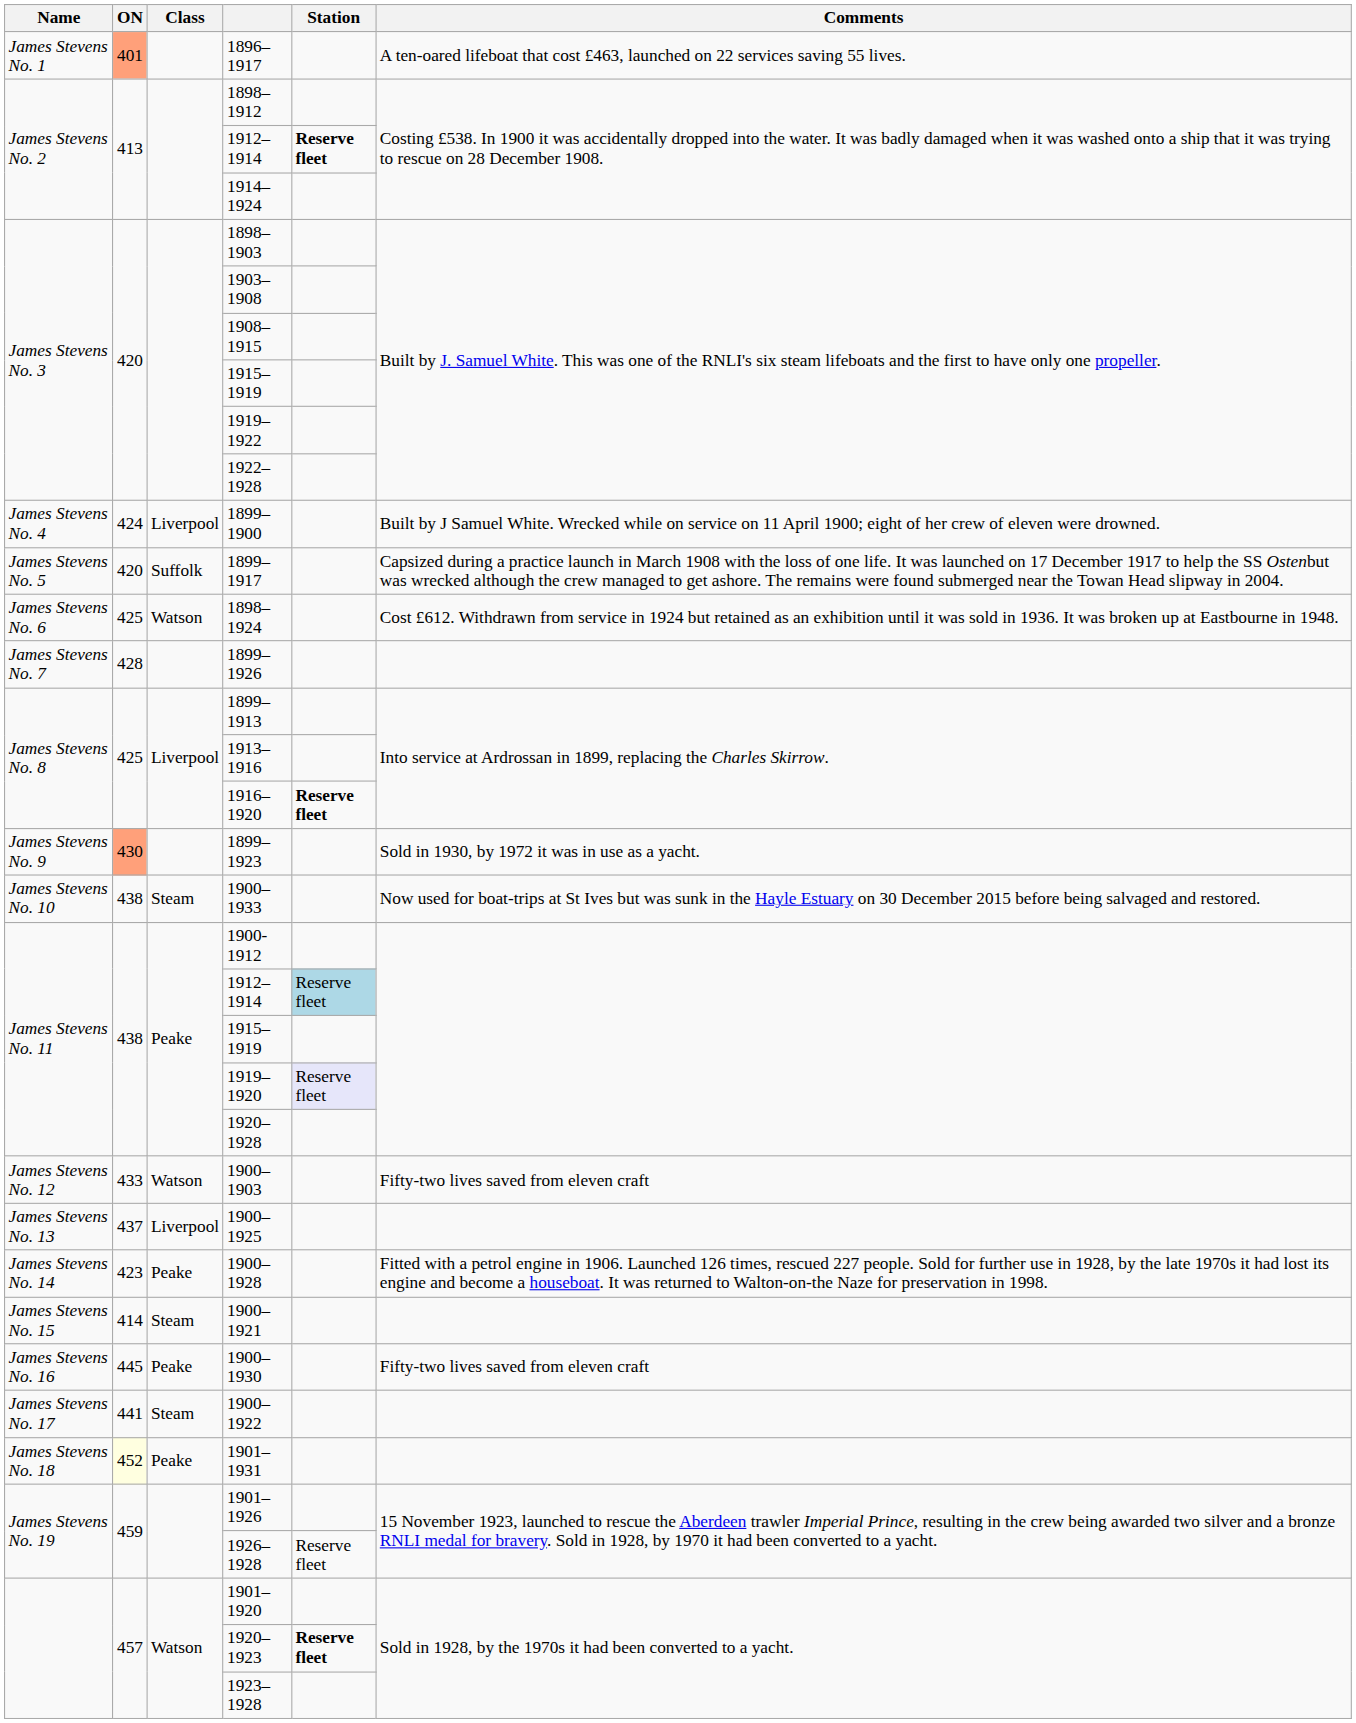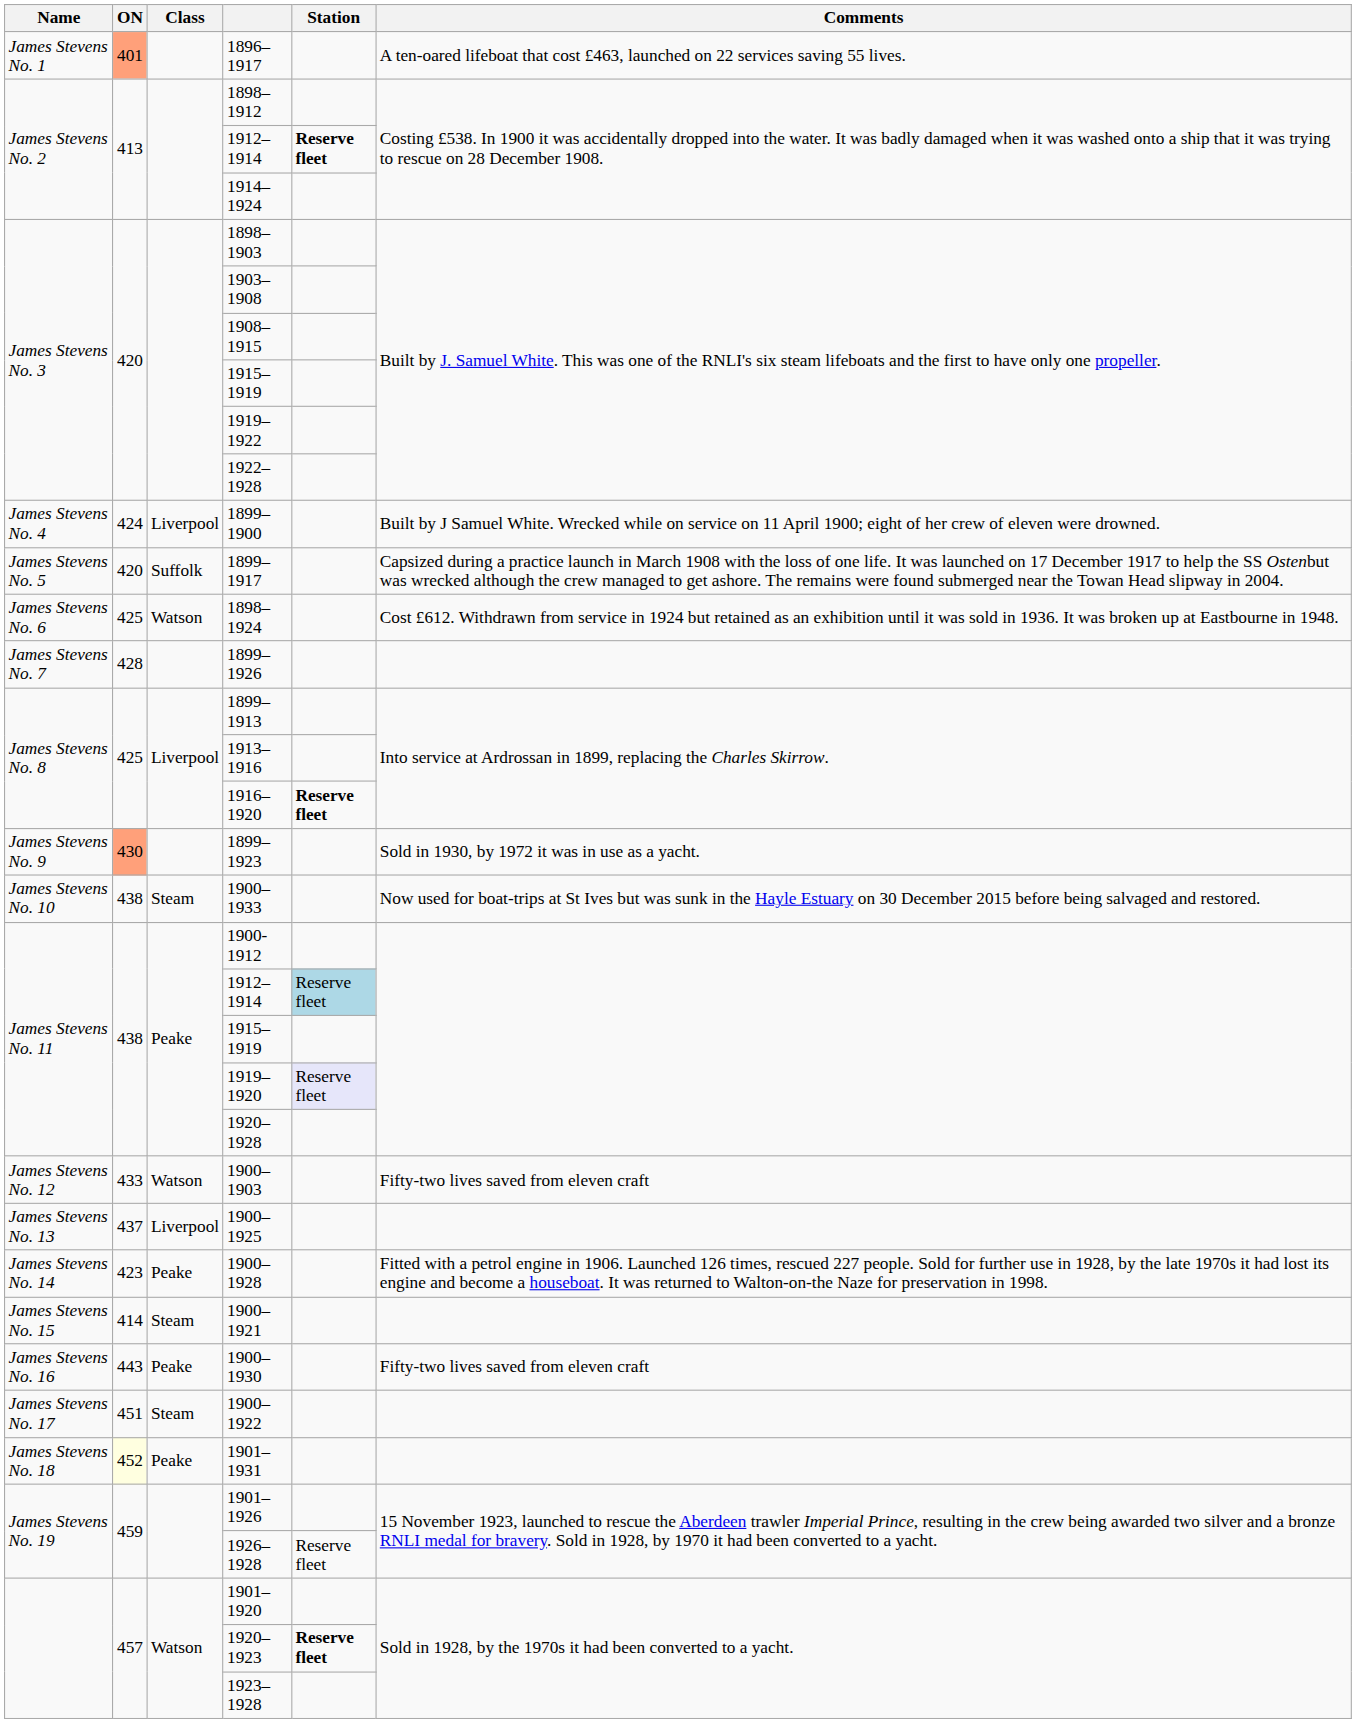 <table class="wikitable sortable">
 <tr>
 <th>Name</th>
 <th>ON</th>
 <th>Class</th>
 <th></th>
 <th>Station</th>
 <th class=unsortable>Comments</th>
 </tr>
 <tr>
 <td><em>James Stevens No. 1</em></td>
 <td style="background: lightsalmon;">401</td>
 <td></td>
 <td>1896–1917</td>
 <td></td>
 <td>A ten-oared lifeboat that cost £463, launched on 22 services saving 55 lives.</td>
 </tr>
 <tr>
 <td rowspan="3"><em>James Stevens No. 2</em></td>
 <td rowspan="3">413</td>
 <td rowspan="3"></td>
 <td>1898–1912</td>
 <td></td>
 <td rowspan="3">Costing £538. In 1900 it was accidentally dropped  into the water. It was badly damaged when it was washed onto a ship that it was trying to rescue on 28 December 1908.</td>
 </tr>
 <tr>
 <td>1912–1914</td>
 <td><strong>Reserve fleet</strong></td>
 </tr>
 <tr>
 <td>1914–1924</td>
 <td></td>
 </tr>
 <tr>
 <td rowspan="6" sortkey="03"><em>James Stevens No. 3</em></td>
 <td rowspan="6">420</td>
 <td rowspan="6"></td>
 <td>1898–1903</td>
 <td></td>
 <td rowspan="6">Built by <a href='#'>J. Samuel White</a>. This was one of the RNLI's six steam lifeboats and the first to have only one <a href='#'>propeller</a>.</td>
 </tr>
 <tr>
 <td>1903–1908</td>
 <td></td>
 </tr>
 <tr>
 <td>1908–1915</td>
 <td></td>
 </tr>
 <tr>
 <td>1915–1919</td>
 <td></td>
 </tr>
 <tr>
 <td>1919–1922</td>
 <td></td>
 </tr>
 <tr>
 <td>1922–1928</td>
 <td></td>
 </tr>
 <tr>
 <td><em>James Stevens No. 4</em></td>
 <td>424</td>
 <td>Liverpool</td>
 <td>1899–1900</td>
 <td></td>
 <td>Built by J Samuel White. Wrecked while on service on 11 April 1900; eight of her crew of eleven were drowned.</td>
 </tr>
 <tr>
 <td sortkey="05"><em>James Stevens No. 5</em></td>
 <td>420</td>
 <td> Suffolk</td>
 <td>1899–1917</td>
 <td></td>
 <td>Capsized during a practice launch in March 1908 with the loss of one life. It was launched on 17 December 1917 to help the SS <em>Osten</em>but was wrecked although the crew managed to get ashore. The remains were found submerged near the Towan Head slipway in 2004.</td>
 </tr>
 <tr>
 <td><em>James Stevens No. 6</em></td>
 <td>425</td>
 <td>Watson</td>
 <td>1898–1924</td>
 <td></td>
 <td>Cost £612. Withdrawn from service in 1924 but retained as an exhibition until it was sold in 1936. It was broken up at Eastbourne in 1948.</td>
 </tr>
 <tr>
 <td><em>James Stevens No. 7</em></td>
 <td>428</td>
 <td></td>
 <td>1899–1926</td>
 <td></td>
 <td></td>
 </tr>
 <tr>
 <td rowspan="3"><em>James Stevens No. 8</em></td>
 <td rowspan="3">425</td>
 <td rowspan="3">Liverpool</td>
 <td>1899–1913</td>
 <td></td>
 <td rowspan="3">Into service at Ardrossan in 1899, replacing the <em>Charles Skirrow</em>.</td>
 </tr>
 <tr>
 <td>1913–1916</td>
 <td></td>
 </tr>
 <tr>
 <td>1916–1920</td>
 <td><strong>Reserve fleet</strong></td>
 </tr>
 <tr>
 <td><em>James Stevens No. 9</em></td>
 <td style="background: lightsalmon;">430</td>
 <td></td>
 <td>1899–1923</td>
 <td></td>
 <td>Sold in 1930, by 1972 it was in use as a yacht.</td>
 </tr>
 <tr>
 <td><em>James Stevens No. 10</em></td>
 <td>438</td>
 <td>Steam</td>
 <td>1900–1933</td>
 <td></td>
 <td>Now used for boat-trips at St Ives but was sunk in the <a href='#'>Hayle Estuary</a> on 30 December 2015 before being salvaged and restored.</td>
 </tr>
 <tr>
 <td rowspan="5"><em>James Stevens No. 11</em></td>
 <td rowspan="5">438</td>
 <td rowspan="5">Peake</td>
 <td>1900-1912</td>
 <td></td>
 <td rowspan="5"></td>
 </tr>
 <tr>
 <td>1912–1914</td>
 <td style="background: lightblue;">Reserve fleet</td>
 </tr>
 <tr>
 <td>1915–1919</td>
 <td></td>
 </tr>
 <tr>
 <td>1919–1920</td>
 <td style="background: lavender;">Reserve fleet</td>
 </tr>
 <tr>
 <td>1920–1928</td>
 <td></td>
 </tr>
 <tr>
 <td><em>James Stevens No. 12</em></td>
 <td>433</td>
 <td>Watson</td>
 <td>1900–1903</td>
 <td></td>
 <td>Fifty-two lives saved from eleven craft</td>
 </tr>
 <tr>
 <td><em>James Stevens No. 13</em></td>
 <td>437</td>
 <td>Liverpool</td>
 <td>1900–1925</td>
 <td></td>
 <td></td>
 </tr>
 <tr>
 <td><em>James Stevens No. 14</em></td>
 <td>423</td>
 <td>Peake</td>
 <td>1900–1928</td>
 <td></td>
 <td>Fitted with a petrol engine in 1906. Launched 126 times, rescued 227 people. Sold for further use in 1928, by the late 1970s it had lost its engine and become a <a href='#'>houseboat</a>. It was returned to Walton-on-the Naze for preservation in 1998.</td>
 </tr>
 <tr>
 <td><em>James Stevens No. 15</em></td>
 <td>414</td>
 <td>Steam</td>
 <td>1900–1921</td>
 <td></td>
 <td></td>
 </tr>
 <tr>
 <td><em>James Stevens No. 16</em></td>
-<td>445</td>
+<td>443</td>
 <td>Peake</td>
 <td>1900–1930</td>
 <td></td>
 <td>Fifty-two lives saved from eleven craft</td>
 </tr>
 <tr>
 <td><em>James Stevens No. 17</em></td>
-<td>441</td>
+<td>451</td>
 <td>Steam</td>
 <td>1900–1922</td>
 <td></td>
 <td></td>
 </tr>
 <tr>
 <td><em>James Stevens No. 18</em></td>
 <td style="background: lightyellow;">452</td>
 <td>Peake</td>
 <td>1901–1931</td>
 <td></td>
 <td></td>
 </tr>
 <tr>
 <td rowspan="2"><em>James Stevens No. 19</em></td>
 <td rowspan="2">459</td>
 <td rowspan="2"></td>
 <td>1901–1926</td>
 <td></td>
 <td rowspan="2">15 November 1923, launched to rescue the <a href='#'>Aberdeen</a> trawler <em>Imperial Prince</em>, resulting in the crew being awarded two silver and a bronze <a href='#'>RNLI medal for bravery</a>. Sold in 1928, by 1970 it had been converted to a yacht.</td>
 </tr>
 <tr>
 <td>1926–1928</td>
 <td>Reserve fleet</td>
 </tr>
 <tr>
 <td rowspan="3"></td>
 <td rowspan="3">457</td>
 <td rowspan="3">Watson</td>
 <td>1901–1920</td>
 <td></td>
 <td rowspan="3">Sold in 1928, by the 1970s it had been converted to a yacht.</td>
 </tr>
 <tr>
 <td>1920–1923</td>
 <td><strong>Reserve fleet</strong></td>
 </tr>
 <tr>
 <td>1923–1928</td>
 <td></td>
 </tr>
 </table>
